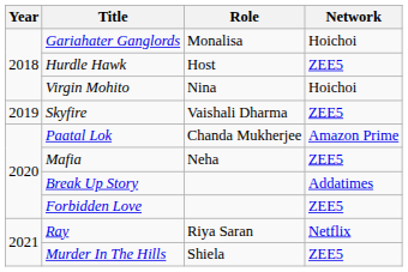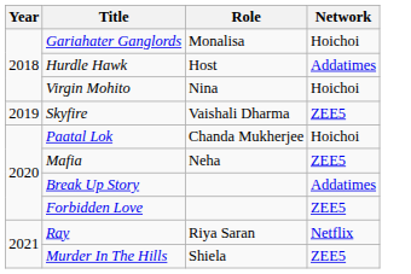 <table class="wikitable">
 <tr>
 <th>Year</th>
 <th>Title</th>
 <th>Role</th>
 <th>Network</th>
 </tr>
 <tr>
 <td rowspan="3">2018</td>
 <td><em><a href='#'>Gariahater Ganglords</a></em></td>
 <td>Monalisa</td>
 <td>Hoichoi</td>
 </tr>
 <tr>
 <td><em>Hurdle Hawk</em></td>
 <td>Host</td>
-<td><a href='#'>ZEE5</a></td>
+<td><a href='#'>Addatimes</a></td>
 </tr>
 <tr>
 <td><em>Virgin Mohito</em></td>
 <td>Nina</td>
 <td>Hoichoi</td>
 </tr>
 <tr>
 <td>2019</td>
 <td><em>Skyfire</em></td>
 <td>Vaishali Dharma</td>
 <td><a href='#'>ZEE5</a></td>
 </tr>
 <tr>
 <td rowspan="4">2020</td>
 <td><em><a href='#'>Paatal Lok</a></em></td>
 <td>Chanda Mukherjee</td>
-<td><a href='#'>Amazon Prime</a></td>
+<td>Hoichoi</td>
 </tr>
 <tr>
 <td><em>Mafia</em></td>
 <td>Neha</td>
 <td><a href='#'>ZEE5</a></td>
 </tr>
 <tr>
 <td><em><a href='#'>Break Up Story</a></em></td>
 <td></td>
 <td><a href='#'>Addatimes</a></td>
 </tr>
 <tr>
 <td><a href='#'><em>Forbidden Love</em></a></td>
 <td></td>
 <td><a href='#'>ZEE5</a></td>
 </tr>
 <tr>
 <td rowspan="2">2021</td>
 <td><em><a href='#'>Ray</a></em></td>
 <td>Riya Saran</td>
 <td><a href='#'>Netflix</a></td>
 </tr>
 <tr>
 <td><a href='#'><em>Murder In The Hills</em></a></td>
 <td>Shiela</td>
 <td><a href='#'>ZEE5</a></td>
 </tr>
 </table>
